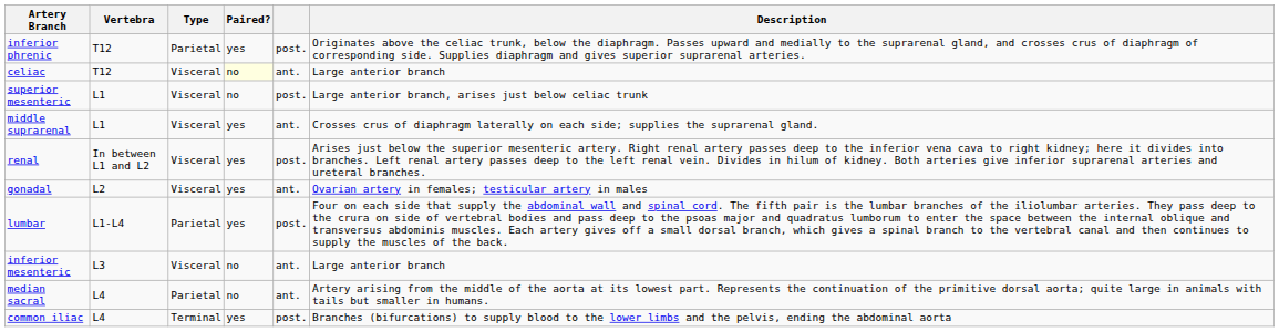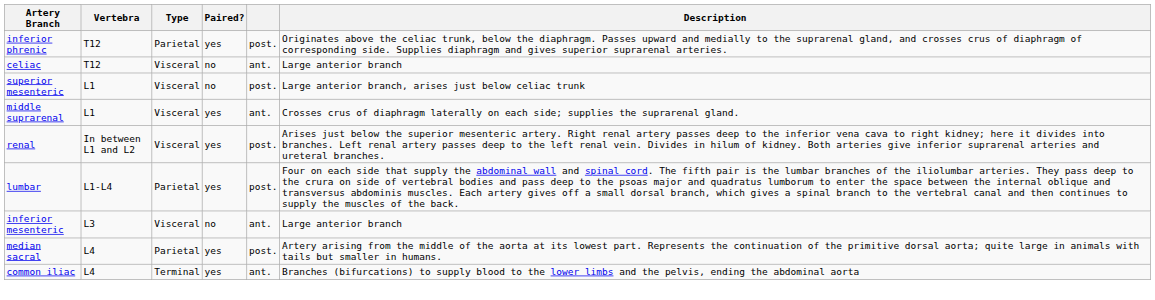 <table class="wikitable sortable">
 <tr>
 <th>Artery Branch</th>
 <th>Vertebra</th>
 <th>Type</th>
 <th>Paired?</th>
 <th></th>
 <th>Description</th>
 </tr>
 <tr>
 <td><a href='#'>inferior phrenic</a></td>
 <td>T12</td>
 <td>Parietal</td>
 <td>yes</td>
 <td>post.</td>
 <td>Originates above the celiac trunk, below the diaphragm. Passes upward and medially to the suprarenal gland, and crosses crus of diaphragm of corresponding side. Supplies diaphragm and gives superior suprarenal arteries.</td>
 </tr>
 <tr>
 <td><a href='#'>celiac</a></td>
 <td>T12</td>
 <td>Visceral</td>
-<td style="background: lightyellow;">no</td>
+<td>no</td>
 <td>ant.</td>
 <td>Large anterior branch</td>
 </tr>
 <tr>
 <td><a href='#'>superior mesenteric</a></td>
 <td>L1</td>
 <td>Visceral</td>
 <td>no</td>
 <td>post.</td>
 <td>Large anterior branch, arises just below celiac trunk</td>
 </tr>
 <tr>
 <td><a href='#'>middle suprarenal</a></td>
 <td>L1</td>
 <td>Visceral</td>
 <td>yes</td>
 <td>ant.</td>
 <td>Crosses crus of diaphragm laterally on each side; supplies the suprarenal gland.</td>
 </tr>
 <tr>
 <td><a href='#'>renal</a></td>
 <td>In between L1 and L2</td>
 <td>Visceral</td>
 <td>yes</td>
 <td>post.</td>
 <td>Arises just below the superior mesenteric artery. Right renal artery passes deep to the inferior vena cava to right kidney; here it divides into branches. Left renal artery passes deep to the left renal vein. Divides in hilum of kidney. Both arteries give inferior suprarenal arteries and ureteral branches.</td>
 </tr>
 <tr>
-<td><a href='#'>gonadal</a></td>
-<td>L2</td>
-<td>Visceral</td>
-<td>yes</td>
-<td>ant.</td>
-<td><a href='#'>Ovarian artery</a> in females; <a href='#'>testicular artery</a> in males</td>
-</tr>
-<tr>
 <td><a href='#'>lumbar</a></td>
 <td>L1-L4</td>
 <td>Parietal</td>
 <td>yes</td>
 <td>post.</td>
 <td>Four on each side that supply the <a href='#'>abdominal wall</a> and <a href='#'>spinal cord</a>. The fifth pair is the lumbar branches of the iliolumbar arteries. They pass deep to the crura on side of vertebral bodies and pass deep to the psoas major and quadratus lumborum to enter the space between the internal oblique and transversus abdominis muscles. Each artery gives off a small dorsal branch, which gives a spinal branch to the vertebral canal and then continues to supply the muscles of the back.</td>
 </tr>
 <tr>
 <td><a href='#'>inferior mesenteric</a></td>
 <td>L3</td>
 <td>Visceral</td>
 <td>no</td>
 <td>ant.</td>
 <td>Large anterior branch</td>
 </tr>
 <tr>
 <td><a href='#'>median sacral</a></td>
 <td>L4</td>
 <td>Parietal</td>
-<td>no</td>
-<td>ant.</td>
+<td>yes</td>
+<td>post.</td>
 <td>Artery arising from the middle of the aorta at its lowest part. Represents the continuation of the primitive dorsal aorta; quite large in animals with tails but smaller in humans.</td>
 </tr>
 <tr>
 <td><a href='#'>common iliac</a></td>
 <td>L4</td>
 <td>Terminal</td>
 <td>yes</td>
-<td>post.</td>
+<td>ant.</td>
 <td>Branches (bifurcations) to supply blood to the <a href='#'>lower limbs</a> and the pelvis, ending the abdominal aorta</td>
 </tr>
 </table>
